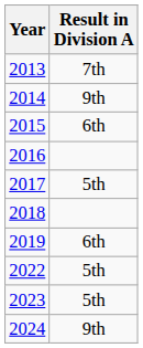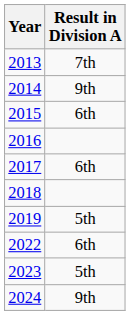 <table class="wikitable" style="text-align:center">
 <tr>
 <th>Year</th>
 <th>Result in<br>Division A</th>
 </tr>
 <tr>
 <td><a href='#'>2013</a></td>
 <td>7th</td>
 </tr>
 <tr>
 <td><a href='#'>2014</a></td>
 <td>9th</td>
 </tr>
 <tr>
 <td><a href='#'>2015</a></td>
 <td>6th</td>
 </tr>
 <tr>
 <td><a href='#'>2016</a></td>
 <td></td>
 </tr>
 <tr>
 <td><a href='#'>2017</a></td>
-<td>5th</td>
+<td>6th</td>
 </tr>
 <tr>
 <td><a href='#'>2018</a></td>
 <td></td>
 </tr>
 <tr>
 <td><a href='#'>2019</a></td>
-<td>6th</td>
+<td>5th</td>
 </tr>
 <tr>
 <td><a href='#'>2022</a></td>
-<td>5th</td>
+<td>6th</td>
 </tr>
 <tr>
 <td><a href='#'>2023</a></td>
 <td>5th</td>
 </tr>
 <tr>
 <td><a href='#'>2024</a></td>
 <td>9th</td>
 </tr>
 </table>
